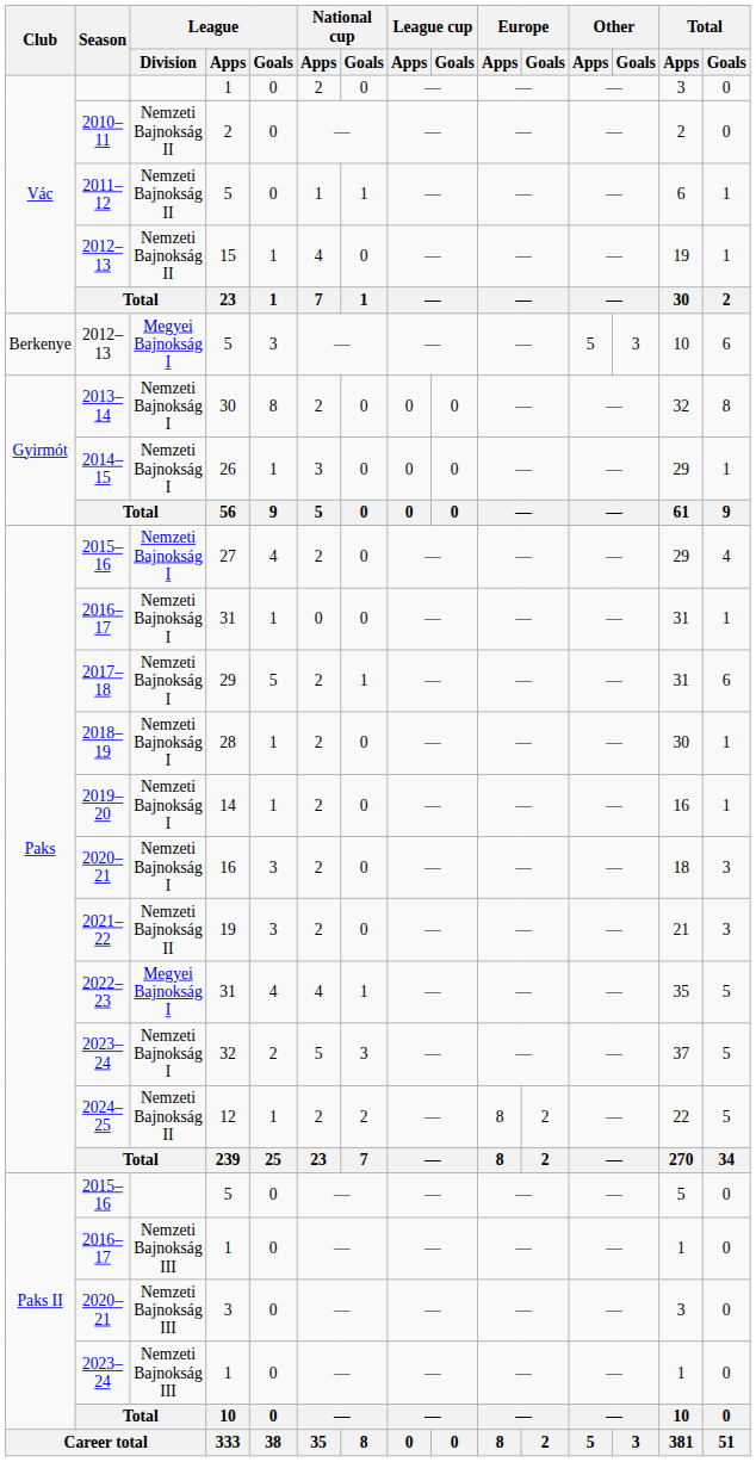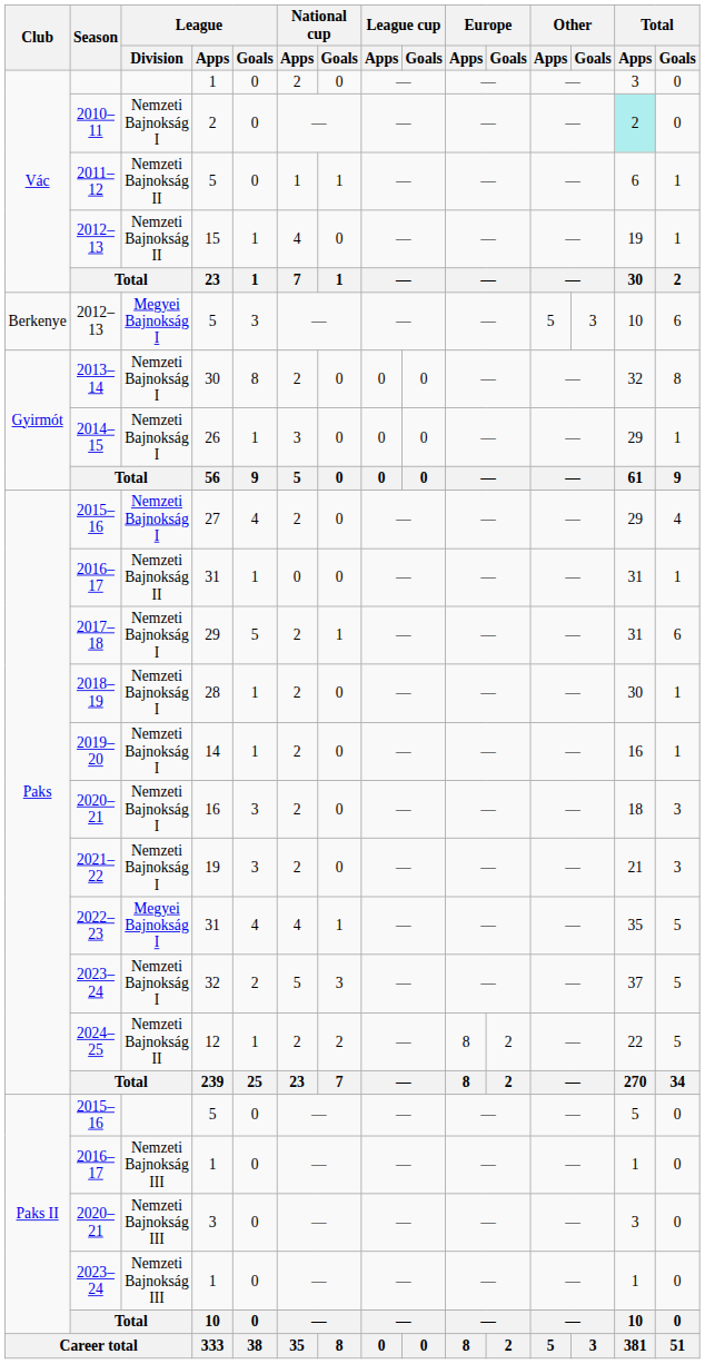 <table class="wikitable" style="text-align: center;">
 <tr>
 <th rowspan="2">Club</th>
 <th rowspan="2">Season</th>
 <th colspan="3">League</th>
 <th colspan="2">National cup</th>
 <th colspan="2">League cup</th>
 <th colspan="2">Europe</th>
 <th colspan="2">Other</th>
 <th colspan="2">Total</th>
 </tr>
 <tr>
 <th>Division</th>
 <th>Apps</th>
 <th>Goals</th>
 <th>Apps</th>
 <th>Goals</th>
 <th>Apps</th>
 <th>Goals</th>
 <th>Apps</th>
 <th>Goals</th>
 <th>Apps</th>
 <th>Goals</th>
 <th>Apps</th>
 <th>Goals</th>
 </tr>
 <tr>
 <td rowspan="5"><a href='#'>Vác</a></td>
 <td></td>
 <td></td>
 <td>1</td>
 <td>0</td>
 <td>2</td>
 <td>0</td>
 <td colspan="2">—</td>
 <td colspan="2">—</td>
 <td colspan="2">—</td>
 <td>3</td>
 <td>0</td>
 </tr>
 <tr>
 <td><a href='#'>2010–11</a></td>
-<td>Nemzeti Bajnokság II</td>
+<td>Nemzeti Bajnokság I</td>
 <td>2</td>
 <td>0</td>
 <td colspan="2">—</td>
 <td colspan="2">—</td>
 <td colspan="2">—</td>
 <td colspan="2">—</td>
-<td>2</td>
+<td style="background: paleturquoise;">2</td>
 <td>0</td>
 </tr>
 <tr>
 <td><a href='#'>2011–12</a></td>
 <td>Nemzeti Bajnokság II</td>
 <td>5</td>
 <td>0</td>
 <td>1</td>
 <td>1</td>
 <td colspan="2">—</td>
 <td colspan="2">—</td>
 <td colspan="2">—</td>
 <td>6</td>
 <td>1</td>
 </tr>
 <tr>
 <td><a href='#'>2012–13</a></td>
 <td>Nemzeti Bajnokság II</td>
 <td>15</td>
 <td>1</td>
 <td>4</td>
 <td>0</td>
 <td colspan="2">—</td>
 <td colspan="2">—</td>
 <td colspan="2">—</td>
 <td>19</td>
 <td>1</td>
 </tr>
 <tr>
 <th colspan="2">Total</th>
 <th>23</th>
 <th>1</th>
 <th>7</th>
 <th>1</th>
 <th colspan="2">—</th>
 <th colspan="2">—</th>
 <th colspan="2">—</th>
 <th>30</th>
 <th>2</th>
 </tr>
 <tr>
 <td>Berkenye</td>
 <td>2012–13</td>
 <td><a href='#'>Megyei Bajnokság I</a></td>
 <td>5</td>
 <td>3</td>
 <td colspan="2">—</td>
 <td colspan="2">—</td>
 <td colspan="2">—</td>
 <td>5</td>
 <td>3</td>
 <td>10</td>
 <td>6</td>
 </tr>
 <tr>
 <td rowspan="3"><a href='#'>Gyirmót</a></td>
 <td><a href='#'>2013–14</a></td>
 <td>Nemzeti Bajnokság I</td>
 <td>30</td>
 <td>8</td>
 <td>2</td>
 <td>0</td>
 <td>0</td>
 <td>0</td>
 <td colspan="2">—</td>
 <td colspan="2">—</td>
 <td>32</td>
 <td>8</td>
 </tr>
 <tr>
 <td><a href='#'>2014–15</a></td>
 <td>Nemzeti Bajnokság I</td>
 <td>26</td>
 <td>1</td>
 <td>3</td>
 <td>0</td>
 <td>0</td>
 <td>0</td>
 <td colspan="2">—</td>
 <td colspan="2">—</td>
 <td>29</td>
 <td>1</td>
 </tr>
 <tr>
 <th colspan="2">Total</th>
 <th>56</th>
 <th>9</th>
 <th>5</th>
 <th>0</th>
 <th>0</th>
 <th>0</th>
 <th colspan="2">—</th>
 <th colspan="2">—</th>
 <th>61</th>
 <th>9</th>
 </tr>
 <tr>
 <td rowspan="11"><a href='#'>Paks</a></td>
 <td><a href='#'>2015–16</a></td>
 <td><a href='#'>Nemzeti Bajnokság I</a></td>
 <td>27</td>
 <td>4</td>
 <td>2</td>
 <td>0</td>
 <td colspan="2">—</td>
 <td colspan="2">—</td>
 <td colspan="2">—</td>
 <td>29</td>
 <td>4</td>
 </tr>
 <tr>
 <td><a href='#'>2016–17</a></td>
-<td>Nemzeti Bajnokság I</td>
+<td>Nemzeti Bajnokság II</td>
 <td>31</td>
 <td>1</td>
 <td>0</td>
 <td>0</td>
 <td colspan="2">—</td>
 <td colspan="2">—</td>
 <td colspan="2">—</td>
 <td>31</td>
 <td>1</td>
 </tr>
 <tr>
 <td><a href='#'>2017–18</a></td>
 <td>Nemzeti Bajnokság I</td>
 <td>29</td>
 <td>5</td>
 <td>2</td>
 <td>1</td>
 <td colspan="2">—</td>
 <td colspan="2">—</td>
 <td colspan="2">—</td>
 <td>31</td>
 <td>6</td>
 </tr>
 <tr>
 <td><a href='#'>2018–19</a></td>
 <td>Nemzeti Bajnokság I</td>
 <td>28</td>
 <td>1</td>
 <td>2</td>
 <td>0</td>
 <td colspan="2">—</td>
 <td colspan="2">—</td>
 <td colspan="2">—</td>
 <td>30</td>
 <td>1</td>
 </tr>
 <tr>
 <td><a href='#'>2019–20</a></td>
 <td>Nemzeti Bajnokság I</td>
 <td>14</td>
 <td>1</td>
 <td>2</td>
 <td>0</td>
 <td colspan="2">—</td>
 <td colspan="2">—</td>
 <td colspan="2">—</td>
 <td>16</td>
 <td>1</td>
 </tr>
 <tr>
 <td><a href='#'>2020–21</a></td>
 <td>Nemzeti Bajnokság I</td>
 <td>16</td>
 <td>3</td>
 <td>2</td>
 <td>0</td>
 <td colspan="2">—</td>
 <td colspan="2">—</td>
 <td colspan="2">—</td>
 <td>18</td>
 <td>3</td>
 </tr>
 <tr>
 <td><a href='#'>2021–22</a></td>
-<td>Nemzeti Bajnokság II</td>
+<td>Nemzeti Bajnokság I</td>
 <td>19</td>
 <td>3</td>
 <td>2</td>
 <td>0</td>
 <td colspan="2">—</td>
 <td colspan="2">—</td>
 <td colspan="2">—</td>
 <td>21</td>
 <td>3</td>
 </tr>
 <tr>
 <td><a href='#'>2022–23</a></td>
 <td><a href='#'>Megyei Bajnokság I</a></td>
 <td>31</td>
 <td>4</td>
 <td>4</td>
 <td>1</td>
 <td colspan="2">—</td>
 <td colspan="2">—</td>
 <td colspan="2">—</td>
 <td>35</td>
 <td>5</td>
 </tr>
 <tr>
 <td><a href='#'>2023–24</a></td>
 <td>Nemzeti Bajnokság I</td>
 <td>32</td>
 <td>2</td>
 <td>5</td>
 <td>3</td>
 <td colspan="2">—</td>
 <td colspan="2">—</td>
 <td colspan="2">—</td>
 <td>37</td>
 <td>5</td>
 </tr>
 <tr>
 <td><a href='#'>2024–25</a></td>
 <td>Nemzeti Bajnokság II</td>
 <td>12</td>
 <td>1</td>
 <td>2</td>
 <td>2</td>
 <td colspan="2">—</td>
 <td>8</td>
 <td>2</td>
 <td colspan="2">—</td>
 <td>22</td>
 <td>5</td>
 </tr>
 <tr>
 <th colspan="2">Total</th>
 <th>239</th>
 <th>25</th>
 <th>23</th>
 <th>7</th>
 <th colspan="2">—</th>
 <th>8</th>
 <th>2</th>
 <th colspan="2">—</th>
 <th>270</th>
 <th>34</th>
 </tr>
 <tr>
 <td rowspan="5"><a href='#'>Paks II</a></td>
 <td><a href='#'>2015–16</a></td>
 <td></td>
 <td>5</td>
 <td>0</td>
 <td colspan="2">—</td>
 <td colspan="2">—</td>
 <td colspan="2">—</td>
 <td colspan="2">—</td>
 <td>5</td>
 <td>0</td>
 </tr>
 <tr>
 <td><a href='#'>2016–17</a></td>
 <td>Nemzeti Bajnokság III</td>
 <td>1</td>
 <td>0</td>
 <td colspan="2">—</td>
 <td colspan="2">—</td>
 <td colspan="2">—</td>
 <td colspan="2">—</td>
 <td>1</td>
 <td>0</td>
 </tr>
 <tr>
 <td><a href='#'>2020–21</a></td>
 <td>Nemzeti Bajnokság III</td>
 <td>3</td>
 <td>0</td>
 <td colspan="2">—</td>
 <td colspan="2">—</td>
 <td colspan="2">—</td>
 <td colspan="2">—</td>
 <td>3</td>
 <td>0</td>
 </tr>
 <tr>
 <td><a href='#'>2023–24</a></td>
 <td>Nemzeti Bajnokság III</td>
 <td>1</td>
 <td>0</td>
 <td colspan="2">—</td>
 <td colspan="2">—</td>
 <td colspan="2">—</td>
 <td colspan="2">—</td>
 <td>1</td>
 <td>0</td>
 </tr>
 <tr>
 <th colspan="2">Total</th>
 <th>10</th>
 <th>0</th>
 <th colspan="2">—</th>
 <th colspan="2">—</th>
 <th colspan="2">—</th>
 <th colspan="2">—</th>
 <th>10</th>
 <th>0</th>
 </tr>
 <tr>
 <th colspan="3">Career total</th>
 <th>333</th>
 <th>38</th>
 <th>35</th>
 <th>8</th>
 <th>0</th>
 <th>0</th>
 <th>8</th>
 <th>2</th>
 <th>5</th>
 <th>3</th>
 <th>381</th>
 <th>51</th>
 </tr>
 </table>
